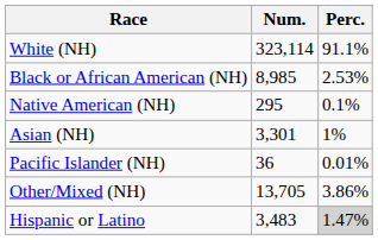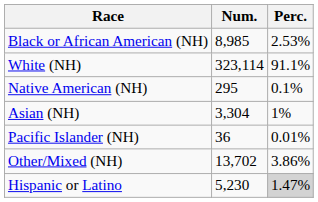 <table class="wikitable">
 <tr>
 <th>Race</th>
 <th>Num.</th>
 <th>Perc.</th>
 </tr>
 <tr>
+<td><a href='#'>Black or African American</a> (NH)</td>
+<td>8,985</td>
+<td>2.53%</td>
+</tr>
+<tr>
 <td><a href='#'>White</a> (NH)</td>
 <td>323,114</td>
 <td>91.1%</td>
-</tr>
-<tr>
-<td><a href='#'>Black or African American</a> (NH)</td>
-<td>8,985</td>
-<td>2.53%</td>
 </tr>
 <tr>
 <td><a href='#'>Native American</a> (NH)</td>
 <td>295</td>
 <td>0.1%</td>
 </tr>
 <tr>
 <td><a href='#'>Asian</a> (NH)</td>
-<td>3,301</td>
+<td>3,304</td>
 <td>1%</td>
 </tr>
 <tr>
 <td><a href='#'>Pacific Islander</a> (NH)</td>
 <td>36</td>
 <td>0.01%</td>
 </tr>
 <tr>
 <td><a href='#'>Other/Mixed</a> (NH)</td>
-<td>13,705</td>
+<td>13,702</td>
 <td>3.86%</td>
 </tr>
 <tr>
 <td><a href='#'>Hispanic</a> or <a href='#'>Latino</a></td>
-<td>3,483</td>
+<td>5,230</td>
 <td style="background: lightgrey;">1.47%</td>
 </tr>
 </table>
